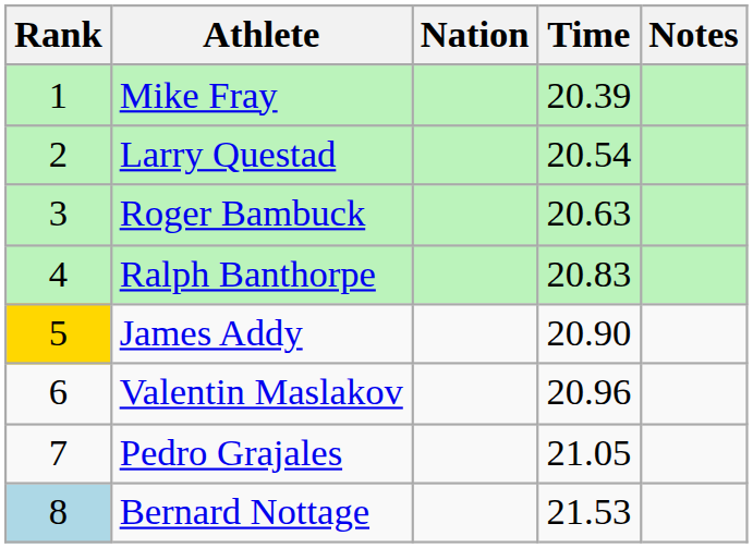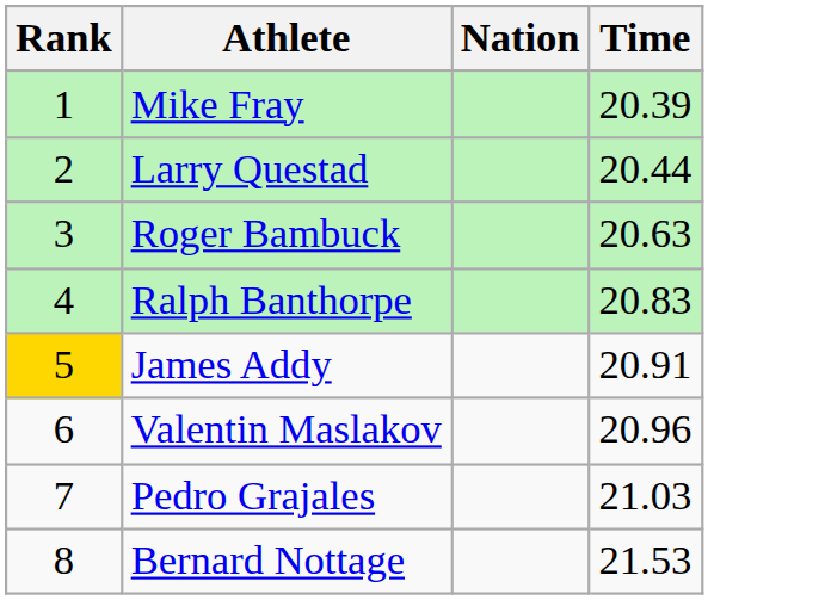 <table class="wikitable sortable" style="text-align:center">
 <tr>
 <th>Rank</th>
 <th>Athlete</th>
 <th>Nation</th>
 <th>Time</th>
-<th>Notes</th>
 </tr>
 <tr bgcolor=bbf3bb>
 <td>1</td>
 <td align=left><a href='#'>Mike Fray</a></td>
 <td align=left></td>
 <td>20.39</td>
-<td></td>
 </tr>
 <tr bgcolor=bbf3bb>
 <td>2</td>
 <td align=left><a href='#'>Larry Questad</a></td>
 <td align=left></td>
-<td>20.54</td>
-<td></td>
+<td>20.44</td>
 </tr>
 <tr bgcolor=bbf3bb>
 <td>3</td>
 <td align=left><a href='#'>Roger Bambuck</a></td>
 <td align=left></td>
 <td>20.63</td>
-<td></td>
 </tr>
 <tr bgcolor=bbf3bb>
 <td>4</td>
 <td align=left><a href='#'>Ralph Banthorpe</a></td>
 <td align=left></td>
 <td>20.83</td>
-<td></td>
 </tr>
 <tr>
 <td style="background: gold;">5</td>
 <td align=left><a href='#'>James Addy</a></td>
 <td align=left></td>
-<td>20.90</td>
-<td></td>
+<td>20.91</td>
 </tr>
 <tr>
 <td>6</td>
 <td align=left><a href='#'>Valentin Maslakov</a></td>
 <td align=left></td>
 <td>20.96</td>
-<td></td>
 </tr>
 <tr>
 <td>7</td>
 <td align=left><a href='#'>Pedro Grajales</a></td>
 <td align=left></td>
-<td>21.05</td>
-<td></td>
+<td>21.03</td>
 </tr>
 <tr>
-<td style="background: lightblue;">8</td>
+<td>8</td>
 <td align=left><a href='#'>Bernard Nottage</a></td>
 <td align=left></td>
 <td>21.53</td>
-<td></td>
 </tr>
 </table>
